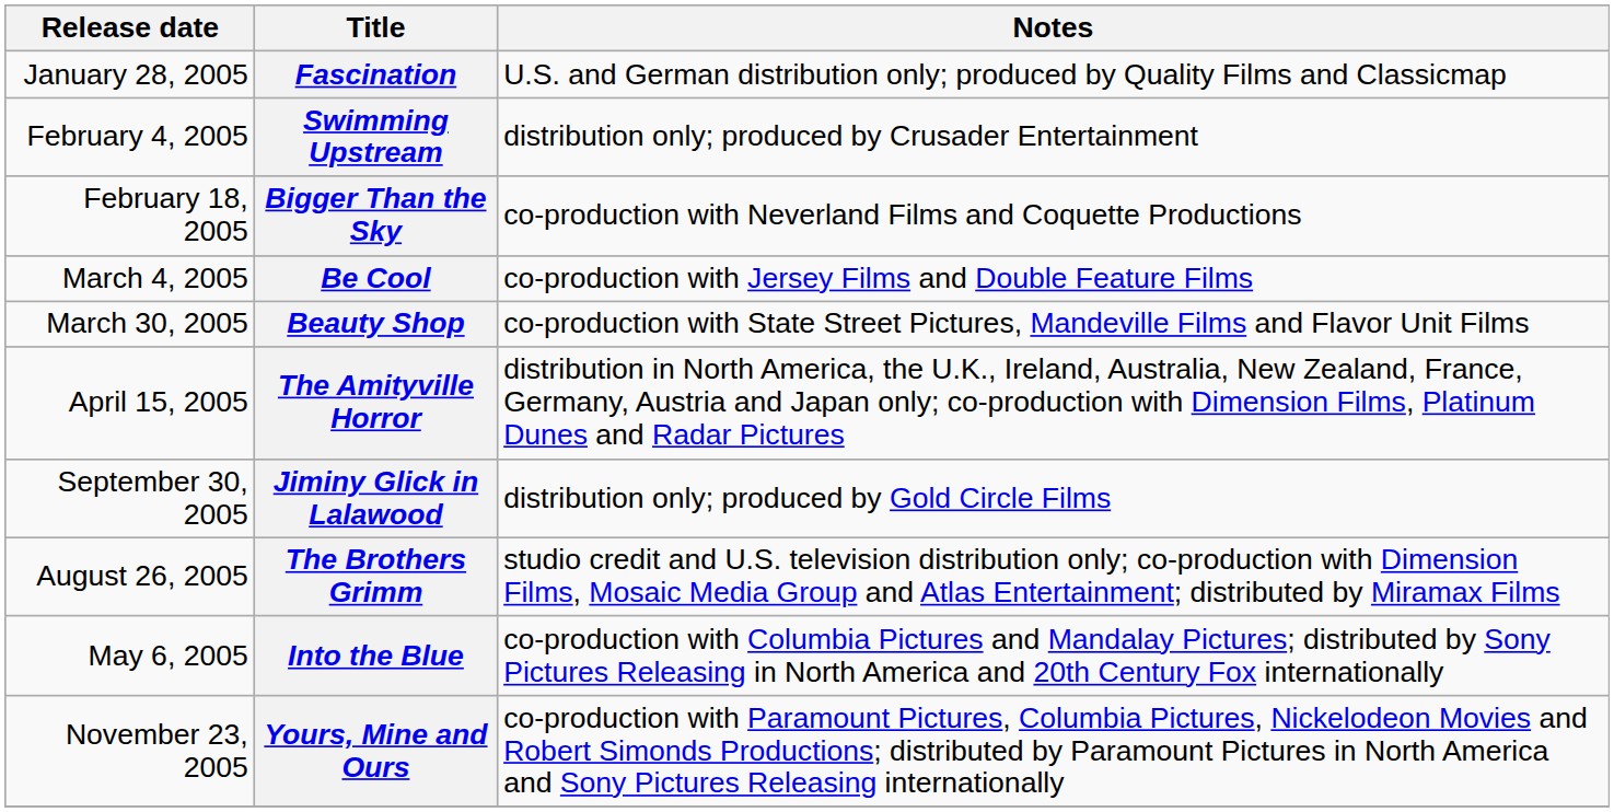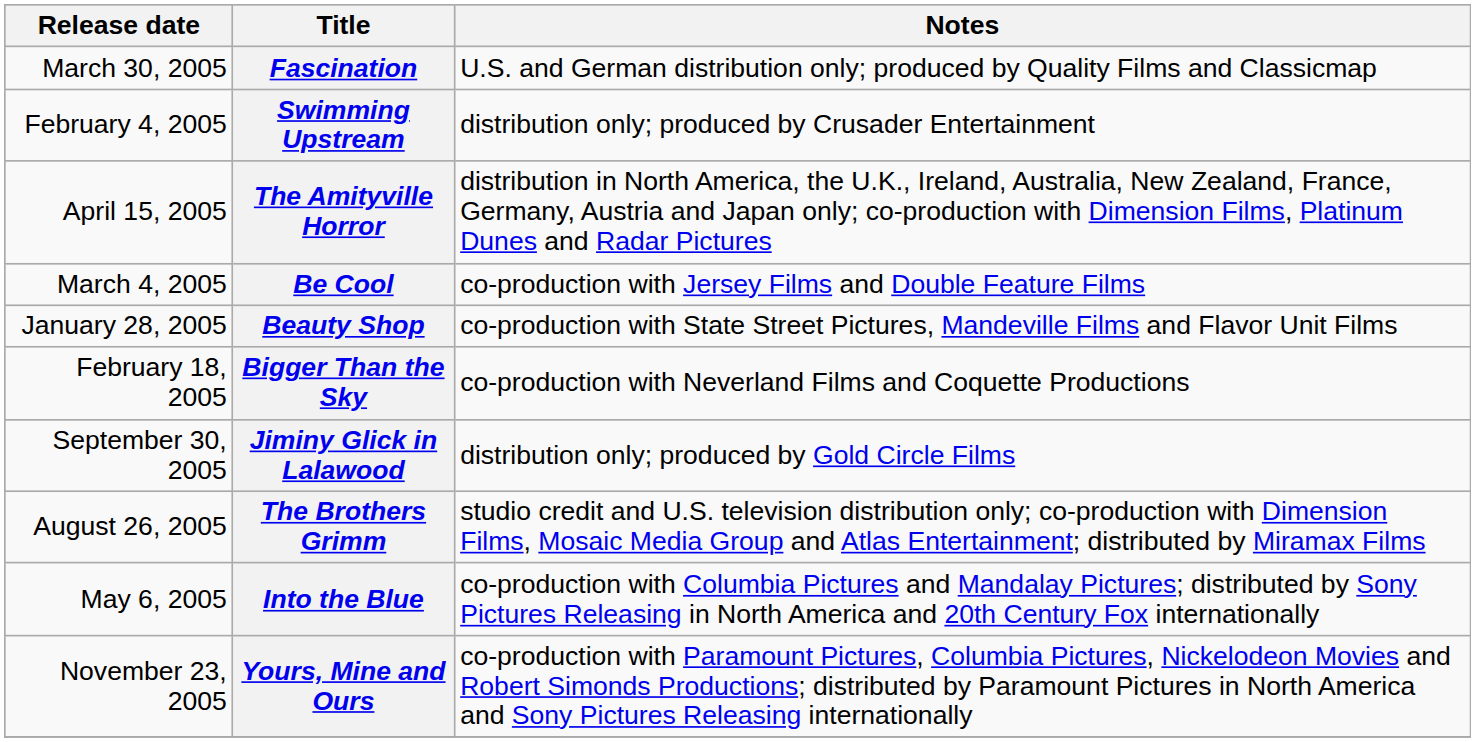 <table class="wikitable sortable" style="width:100%;">
 <tr>
 <th scope="col" style="width:130px;">Release date</th>
 <th>Title</th>
 <th>Notes</th>
 </tr>
 <tr>
-<td style="text-align:right;">January 28, 2005</td>
+<td style="text-align:right;">March 30, 2005</td>
 <th scope="row"><em><a href='#'>Fascination</a></em></th>
 <td>U.S. and German distribution only; produced by Quality Films and Classicmap</td>
 </tr>
 <tr>
 <td style="text-align:right;">February 4, 2005</td>
 <th scope="row"><em><a href='#'>Swimming Upstream</a></em></th>
 <td>distribution only; produced by Crusader Entertainment</td>
 </tr>
 <tr>
-<td style="text-align:right;">February 18, 2005</td>
-<th scope="row"><em><a href='#'>Bigger Than the Sky</a></em></th>
-<td>co-production with Neverland Films and Coquette Productions</td>
+<td style="text-align:right;">April 15, 2005</td>
+<th scope="row"><em><a href='#'>The Amityville Horror</a></em></th>
+<td>distribution in North America, the U.K., Ireland, Australia, New Zealand, France, Germany, Austria and Japan only; co-production with <a href='#'>Dimension Films</a>, <a href='#'>Platinum Dunes</a> and <a href='#'>Radar Pictures</a></td>
 </tr>
 <tr>
 <td style="text-align:right;">March 4, 2005</td>
 <th scope="row"><em><a href='#'>Be Cool</a></em></th>
 <td>co-production with <a href='#'>Jersey Films</a> and <a href='#'>Double Feature Films</a></td>
 </tr>
 <tr>
-<td style="text-align:right;">March 30, 2005</td>
+<td style="text-align:right;">January 28, 2005</td>
 <th scope="row"><em><a href='#'>Beauty Shop</a></em></th>
 <td>co-production with State Street Pictures, <a href='#'>Mandeville Films</a> and Flavor Unit Films</td>
 </tr>
 <tr>
-<td style="text-align:right;">April 15, 2005</td>
-<th scope="row"><em><a href='#'>The Amityville Horror</a></em></th>
-<td>distribution in North America, the U.K., Ireland, Australia, New Zealand, France, Germany, Austria and Japan only; co-production with <a href='#'>Dimension Films</a>, <a href='#'>Platinum Dunes</a> and <a href='#'>Radar Pictures</a></td>
+<td style="text-align:right;">February 18, 2005</td>
+<th scope="row"><em><a href='#'>Bigger Than the Sky</a></em></th>
+<td>co-production with Neverland Films and Coquette Productions</td>
 </tr>
 <tr>
 <td style="text-align:right;">September 30, 2005</td>
 <th scope="row"><em><a href='#'>Jiminy Glick in Lalawood</a></em></th>
 <td>distribution only; produced by <a href='#'>Gold Circle Films</a></td>
 </tr>
 <tr>
 <td style="text-align:right;">August 26, 2005</td>
 <th scope="row"><em><a href='#'>The Brothers Grimm</a></em></th>
 <td>studio credit and U.S. television distribution only; co-production with <a href='#'>Dimension Films</a>, <a href='#'>Mosaic Media Group</a> and <a href='#'>Atlas Entertainment</a>; distributed by <a href='#'>Miramax Films</a></td>
 </tr>
 <tr>
 <td style="text-align:right;">May 6, 2005</td>
 <th scope="row"><em><a href='#'>Into the Blue</a></em></th>
 <td>co-production with <a href='#'>Columbia Pictures</a> and <a href='#'>Mandalay Pictures</a>; distributed by <a href='#'>Sony Pictures Releasing</a> in North America and <a href='#'>20th Century Fox</a> internationally</td>
 </tr>
 <tr>
 <td style="text-align:right;">November 23, 2005</td>
 <th scope="row"><em><a href='#'>Yours, Mine and Ours</a></em></th>
 <td>co-production with <a href='#'>Paramount Pictures</a>, <a href='#'>Columbia Pictures</a>, <a href='#'>Nickelodeon Movies</a> and <a href='#'>Robert Simonds Productions</a>; distributed by Paramount Pictures in North America and <a href='#'>Sony Pictures Releasing</a> internationally</td>
 </tr>
 <tr>
 </tr>
 </table>
